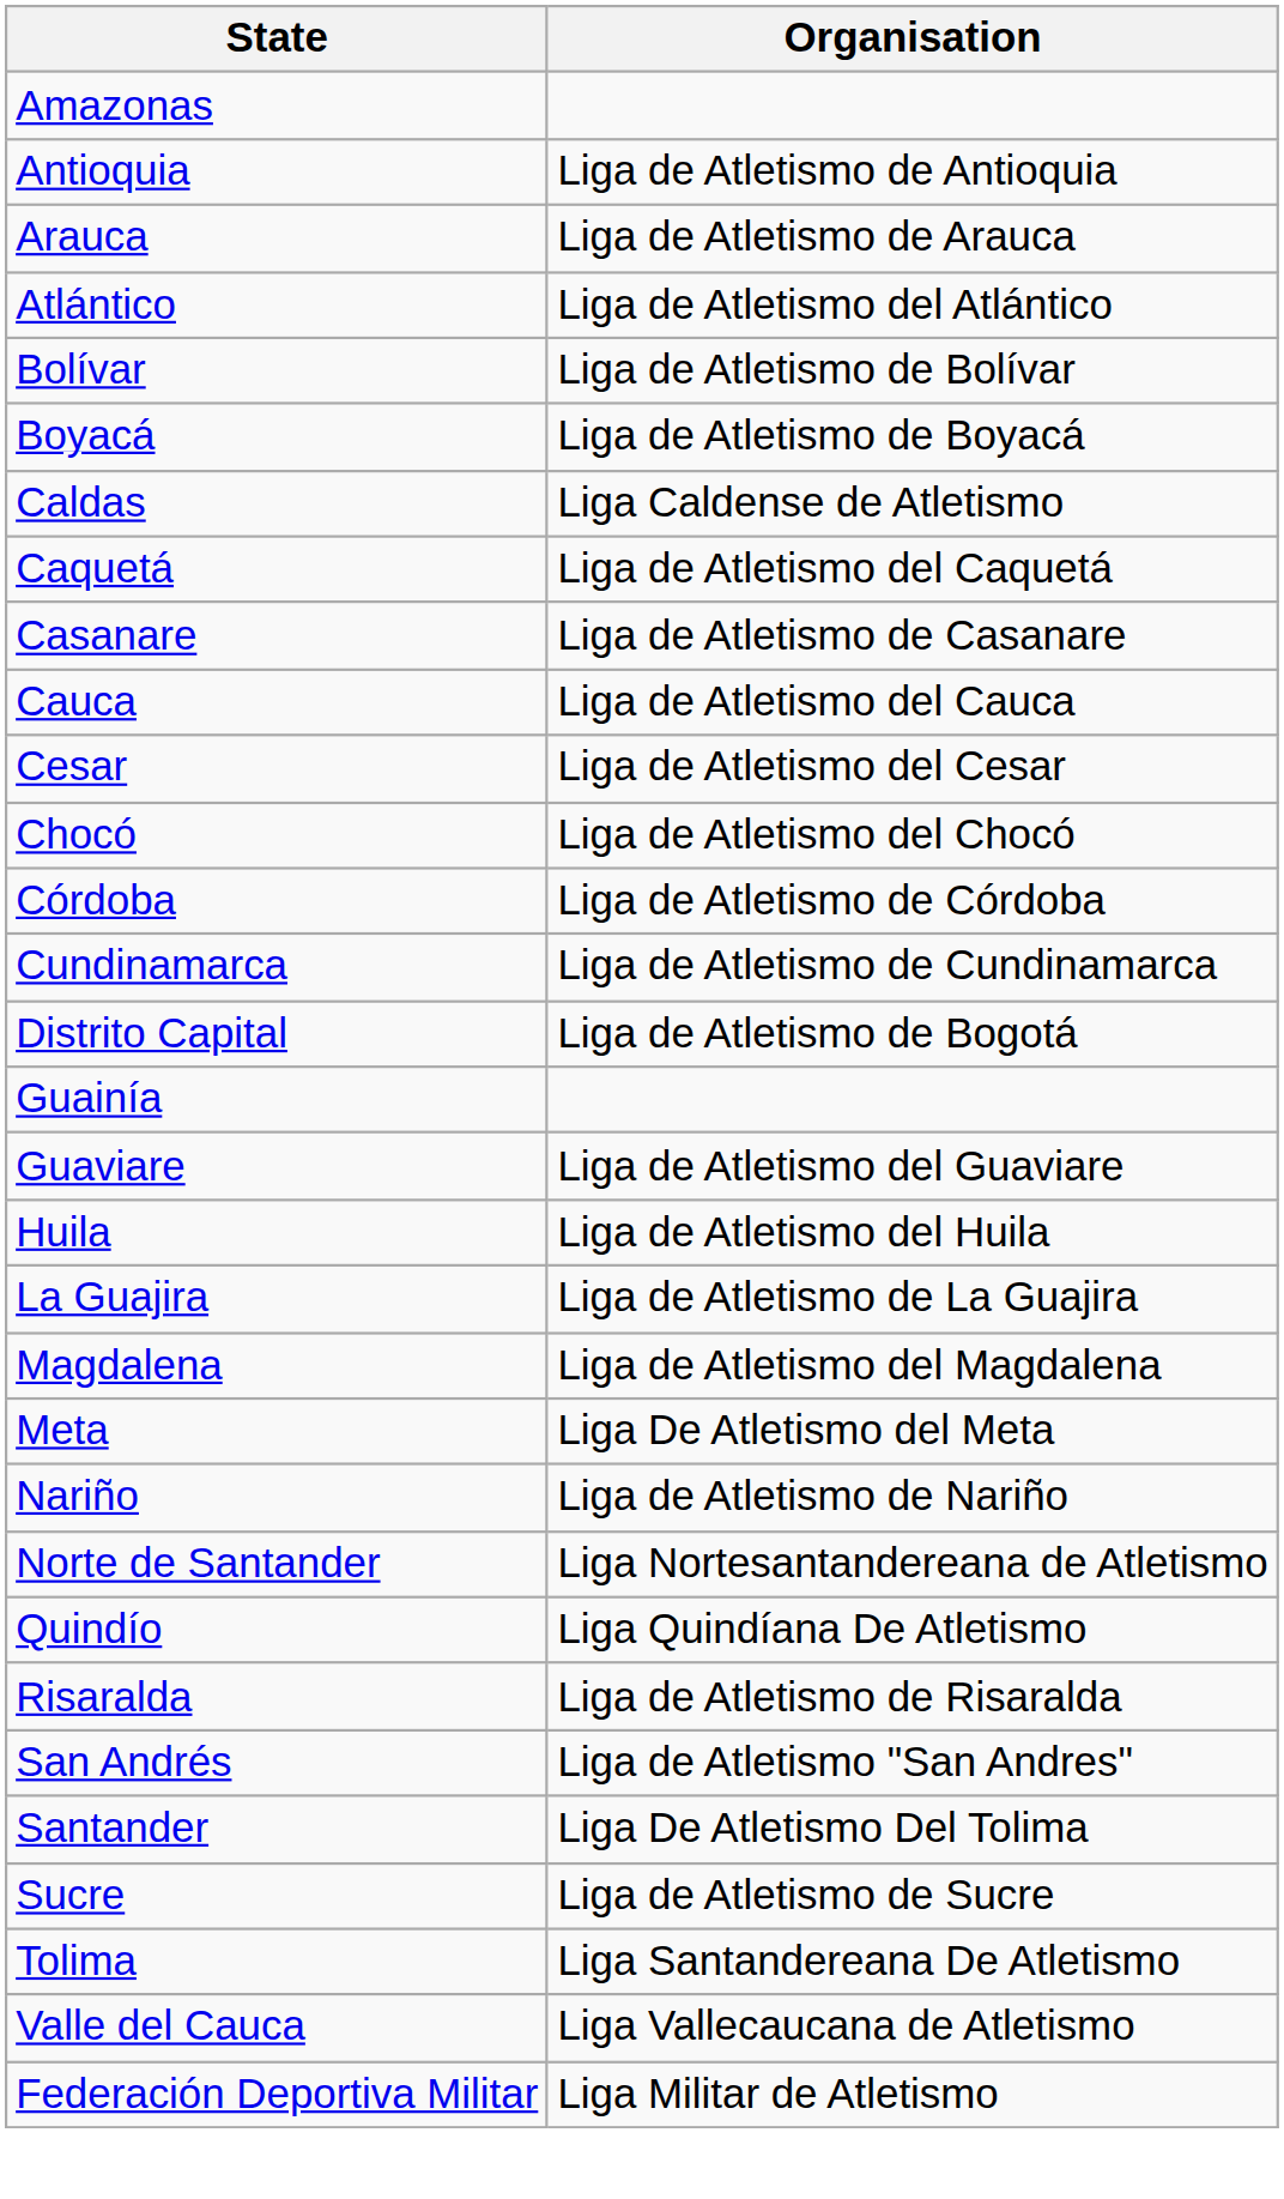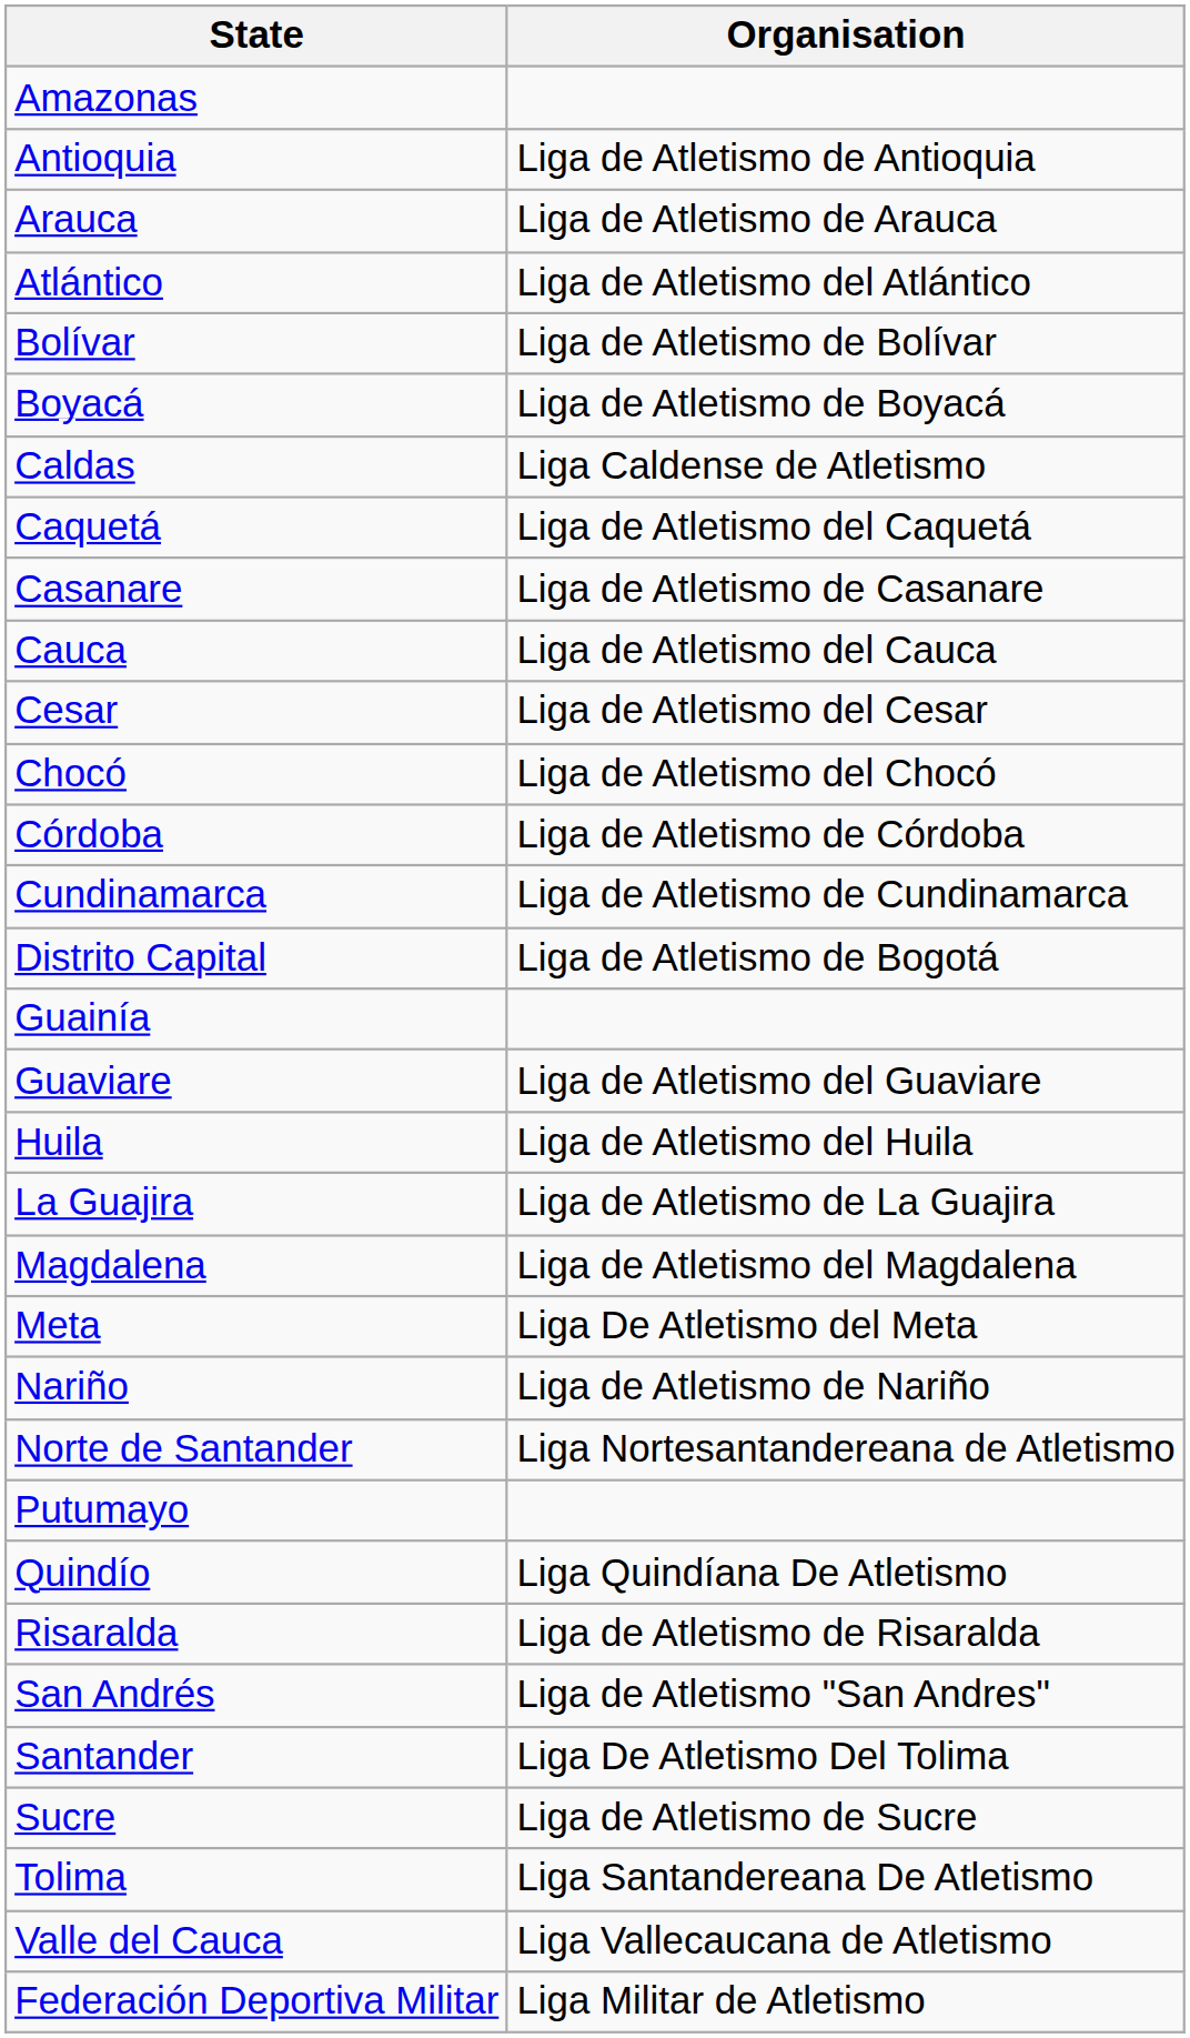 <table class=wikitable>
 <tr>
 <th>State</th>
 <th>Organisation</th>
 </tr>
 <tr>
 <td> <a href='#'>Amazonas</a></td>
 <td></td>
 </tr>
 <tr>
 <td> <a href='#'>Antioquia</a></td>
 <td>Liga de Atletismo de Antioquia</td>
 </tr>
 <tr>
 <td> <a href='#'>Arauca</a></td>
 <td>Liga de Atletismo de Arauca</td>
 </tr>
 <tr>
 <td> <a href='#'>Atlántico</a></td>
 <td>Liga de Atletismo del Atlántico</td>
 </tr>
 <tr>
 <td> <a href='#'>Bolívar</a></td>
 <td>Liga de Atletismo de Bolívar</td>
 </tr>
 <tr>
 <td> <a href='#'>Boyacá</a></td>
 <td>Liga de Atletismo de Boyacá</td>
 </tr>
 <tr>
 <td> <a href='#'>Caldas</a></td>
 <td>Liga Caldense de Atletismo</td>
 </tr>
 <tr>
 <td> <a href='#'>Caquetá</a></td>
 <td>Liga de Atletismo del Caquetá</td>
 </tr>
 <tr>
 <td> <a href='#'>Casanare</a></td>
 <td>Liga de Atletismo de Casanare</td>
 </tr>
 <tr>
 <td> <a href='#'>Cauca</a></td>
 <td>Liga de Atletismo del Cauca</td>
 </tr>
 <tr>
 <td> <a href='#'>Cesar</a></td>
 <td>Liga de Atletismo del Cesar</td>
 </tr>
 <tr>
 <td> <a href='#'>Chocó</a></td>
 <td>Liga de Atletismo del Chocó</td>
 </tr>
 <tr>
 <td> <a href='#'>Córdoba</a></td>
 <td>Liga de Atletismo de Córdoba</td>
 </tr>
 <tr>
 <td> <a href='#'>Cundinamarca</a></td>
 <td>Liga de Atletismo de Cundinamarca</td>
 </tr>
 <tr>
 <td> <a href='#'>Distrito Capital</a></td>
 <td>Liga de Atletismo de Bogotá</td>
 </tr>
 <tr>
 <td> <a href='#'>Guainía</a></td>
 <td></td>
 </tr>
 <tr>
 <td> <a href='#'>Guaviare</a></td>
 <td>Liga de Atletismo del Guaviare</td>
 </tr>
 <tr>
 <td> <a href='#'>Huila</a></td>
 <td>Liga de Atletismo del Huila</td>
 </tr>
 <tr>
 <td> <a href='#'>La Guajira</a></td>
 <td>Liga de Atletismo de La Guajira</td>
 </tr>
 <tr>
 <td> <a href='#'>Magdalena</a></td>
 <td>Liga de Atletismo del Magdalena</td>
 </tr>
 <tr>
 <td> <a href='#'>Meta</a></td>
 <td>Liga De Atletismo del Meta</td>
 </tr>
 <tr>
 <td> <a href='#'>Nariño</a></td>
 <td>Liga de Atletismo de Nariño</td>
 </tr>
 <tr>
 <td> <a href='#'>Norte de Santander</a></td>
 <td>Liga Nortesantandereana de Atletismo</td>
 </tr>
 <tr>
+<td> <a href='#'>Putumayo</a></td>
+<td></td>
+</tr>
+<tr>
 <td> <a href='#'>Quindío</a></td>
 <td>Liga Quindíana De Atletismo</td>
 </tr>
 <tr>
 <td> <a href='#'>Risaralda</a></td>
 <td>Liga de Atletismo de Risaralda</td>
 </tr>
 <tr>
 <td> <a href='#'>San Andrés</a></td>
 <td>Liga de Atletismo "San Andres"</td>
 </tr>
 <tr>
 <td> <a href='#'>Santander</a></td>
 <td>Liga De Atletismo Del Tolima</td>
 </tr>
 <tr>
 <td> <a href='#'>Sucre</a></td>
 <td>Liga de Atletismo de Sucre</td>
 </tr>
 <tr>
 <td> <a href='#'>Tolima</a></td>
 <td>Liga Santandereana De Atletismo</td>
 </tr>
 <tr>
 <td> <a href='#'>Valle del Cauca</a></td>
 <td>Liga Vallecaucana de Atletismo</td>
 </tr>
 <tr>
 <td> <a href='#'>Federación Deportiva Militar</a></td>
 <td>Liga Militar de Atletismo</td>
 </tr>
 </table>
